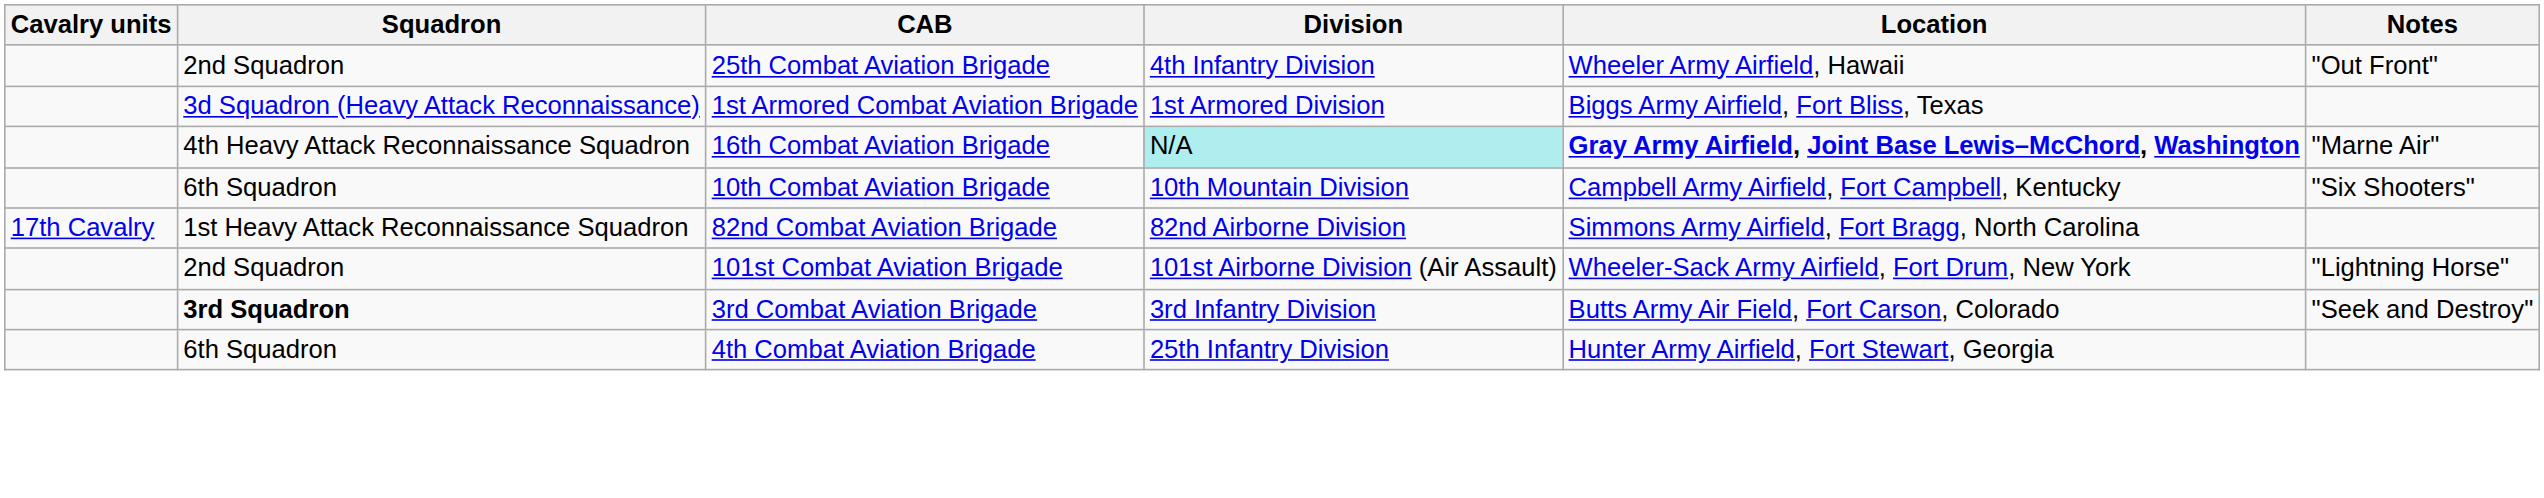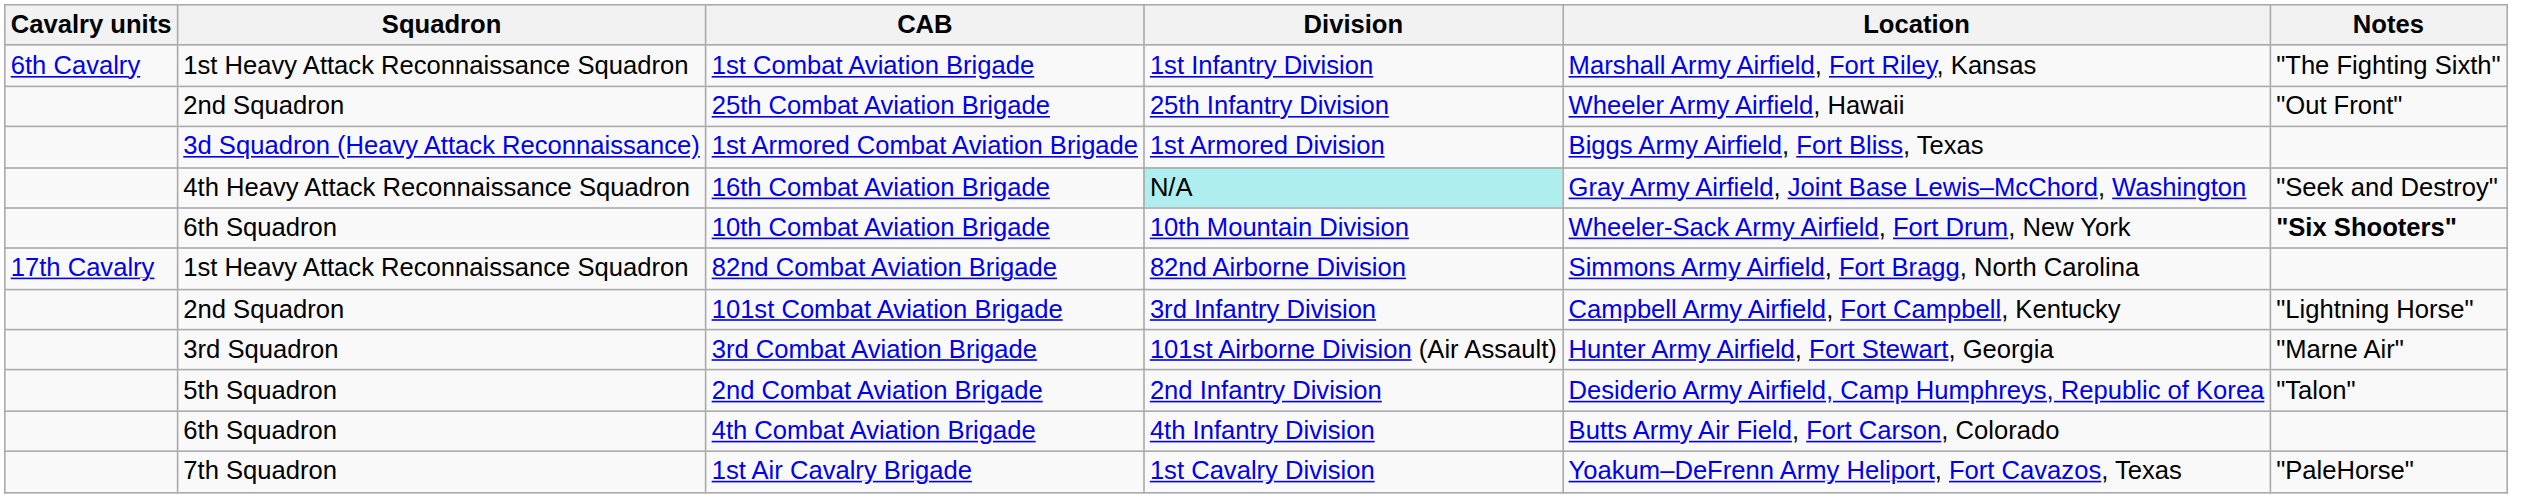 <table class="wikitable sortable">
 <tr>
 <th>Cavalry units</th>
 <th>Squadron</th>
 <th>CAB</th>
 <th>Division</th>
 <th>Location</th>
 <th>Notes</th>
 </tr>
 <tr>
+<td><a href='#'>6th Cavalry</a></td>
+<td>1st Heavy Attack Reconnaissance Squadron</td>
+<td><a href='#'>1st Combat Aviation Brigade</a></td>
+<td><a href='#'>1st Infantry Division</a></td>
+<td><a href='#'>Marshall Army Airfield</a>, <a href='#'>Fort Riley</a>, Kansas</td>
+<td>"The Fighting Sixth"</td>
+</tr>
+<tr>
 <td></td>
 <td>2nd Squadron</td>
 <td><a href='#'>25th Combat Aviation Brigade</a></td>
-<td><a href='#'>4th Infantry Division</a></td>
+<td><a href='#'>25th Infantry Division</a></td>
 <td><a href='#'>Wheeler Army Airfield</a>, Hawaii</td>
 <td>"Out Front"</td>
 </tr>
 <tr>
 <td></td>
 <td><a href='#'>3d Squadron (Heavy Attack Reconnaissance)</a></td>
 <td><a href='#'>1st Armored Combat Aviation Brigade</a></td>
 <td><a href='#'>1st Armored Division</a></td>
 <td><a href='#'>Biggs Army Airfield</a>, <a href='#'>Fort Bliss</a>, Texas</td>
 <td></td>
 </tr>
 <tr>
 <td></td>
 <td>4th Heavy Attack Reconnaissance Squadron</td>
 <td><a href='#'>16th Combat Aviation Brigade</a></td>
 <td style="background: paleturquoise;">N/A</td>
-<td><strong><a href='#'>Gray Army Airfield</a>, <a href='#'>Joint Base Lewis–McChord</a>, <a href='#'>Washington</a></strong></td>
-<td>"Marne Air"</td>
+<td><a href='#'>Gray Army Airfield</a>, <a href='#'>Joint Base Lewis–McChord</a>, <a href='#'>Washington</a></td>
+<td>"Seek and Destroy"</td>
 </tr>
 <tr>
 <td></td>
 <td>6th Squadron</td>
 <td><a href='#'>10th Combat Aviation Brigade</a></td>
 <td><a href='#'>10th Mountain Division</a></td>
-<td><a href='#'>Campbell Army Airfield</a>, <a href='#'>Fort Campbell</a>, Kentucky</td>
-<td>"Six Shooters"</td>
+<td><a href='#'>Wheeler-Sack Army Airfield</a>, <a href='#'>Fort Drum</a>, New York</td>
+<td><strong>"Six Shooters"</strong></td>
 </tr>
 <tr>
 <td><a href='#'>17th Cavalry</a></td>
 <td>1st Heavy Attack Reconnaissance Squadron</td>
 <td><a href='#'>82nd Combat Aviation Brigade</a></td>
 <td><a href='#'>82nd Airborne Division</a></td>
 <td><a href='#'>Simmons Army Airfield</a>, <a href='#'>Fort Bragg</a>, North Carolina</td>
 <td></td>
 </tr>
 <tr>
 <td></td>
 <td>2nd Squadron</td>
 <td><a href='#'>101st Combat Aviation Brigade</a></td>
-<td><a href='#'>101st Airborne Division</a> (Air Assault)</td>
-<td><a href='#'>Wheeler-Sack Army Airfield</a>, <a href='#'>Fort Drum</a>, New York</td>
+<td><a href='#'>3rd Infantry Division</a></td>
+<td><a href='#'>Campbell Army Airfield</a>, <a href='#'>Fort Campbell</a>, Kentucky</td>
 <td>"Lightning Horse"</td>
 </tr>
 <tr>
 <td></td>
-<td><strong>3rd Squadron</strong></td>
+<td>3rd Squadron</td>
 <td><a href='#'>3rd Combat Aviation Brigade</a></td>
-<td><a href='#'>3rd Infantry Division</a></td>
-<td><a href='#'>Butts Army Air Field</a>, <a href='#'>Fort Carson</a>, Colorado</td>
-<td>"Seek and Destroy"</td>
+<td><a href='#'>101st Airborne Division</a> (Air Assault)</td>
+<td><a href='#'>Hunter Army Airfield</a>, <a href='#'>Fort Stewart</a>, Georgia</td>
+<td>"Marne Air"</td>
+</tr>
+<tr>
+<td></td>
+<td>5th Squadron</td>
+<td><a href='#'>2nd Combat Aviation Brigade</a></td>
+<td><a href='#'>2nd Infantry Division</a></td>
+<td><a href='#'>Desiderio Army Airfield, Camp Humphreys, Republic of Korea</a></td>
+<td>"Talon"</td>
 </tr>
 <tr>
 <td></td>
 <td>6th Squadron</td>
 <td><a href='#'>4th Combat Aviation Brigade</a></td>
-<td><a href='#'>25th Infantry Division</a></td>
-<td><a href='#'>Hunter Army Airfield</a>, <a href='#'>Fort Stewart</a>, Georgia</td>
+<td><a href='#'>4th Infantry Division</a></td>
+<td><a href='#'>Butts Army Air Field</a>, <a href='#'>Fort Carson</a>, Colorado</td>
 <td></td>
 </tr>
+<tr>
+<td></td>
+<td>7th Squadron</td>
+<td><a href='#'>1st Air Cavalry Brigade</a></td>
+<td><a href='#'>1st Cavalry Division</a></td>
+<td><a href='#'>Yoakum–DeFrenn Army Heliport</a>, <a href='#'>Fort Cavazos</a>, Texas</td>
+<td>"PaleHorse"</td>
+</tr>
 </table>
